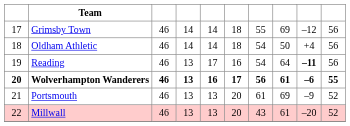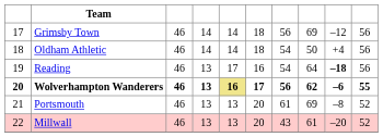 <table class="toccolours" border="1" cellpadding="4" cellspacing="0" style="text-align:center; border-collapse: collapse; margin:0;">
 <tr>
 <th width=30></th>
 <th>Team</th>
 <th width="30"></th>
 <th width="30"></th>
 <th width="30"></th>
 <th width="30"></th>
 <th width="30"></th>
 <th width="30"></th>
 <th width="30"></th>
 <th width="30"></th>
 </tr>
 <tr>
 <td>17</td>
 <td align=left><a href='#'>Grimsby Town</a></td>
 <td>46</td>
 <td>14</td>
 <td>14</td>
 <td>18</td>
-<td>55</td>
+<td>56</td>
 <td>69</td>
 <td>–12</td>
 <td>56</td>
 </tr>
 <tr>
 <td>18</td>
 <td align=left><a href='#'>Oldham Athletic</a></td>
 <td>46</td>
 <td>14</td>
 <td>14</td>
 <td>18</td>
 <td>54</td>
 <td>50</td>
 <td>+4</td>
 <td>56</td>
 </tr>
 <tr>
 <td>19</td>
 <td align=left><a href='#'>Reading</a></td>
 <td>46</td>
 <td>13</td>
 <td>17</td>
 <td>16</td>
 <td>54</td>
 <td>64</td>
-<td><strong>–11</strong></td>
+<td><strong>–18</strong></td>
 <td>56</td>
 </tr>
 <tr>
 <td><strong>20</strong></td>
 <td align=left><strong>Wolverhampton Wanderers</strong></td>
 <td><strong>46</strong></td>
 <td><strong>13</strong></td>
-<td><strong>16</strong></td>
+<td style="background: khaki;"><strong>16</strong></td>
 <td><strong>17</strong></td>
 <td><strong>56</strong></td>
-<td><strong>61</strong></td>
+<td><strong>62</strong></td>
 <td><strong>–6</strong></td>
 <td><strong>55</strong></td>
 </tr>
 <tr>
 <td>21</td>
 <td align=left><a href='#'>Portsmouth</a></td>
 <td>46</td>
 <td>13</td>
 <td>13</td>
 <td>20</td>
 <td>61</td>
 <td>69</td>
-<td>–9</td>
+<td>–8</td>
 <td>52</td>
 </tr>
 <tr style="background:#fcc;">
 <td>22</td>
 <td align=left><a href='#'>Millwall</a></td>
 <td>46</td>
 <td>13</td>
 <td>13</td>
 <td>20</td>
 <td>43</td>
 <td>61</td>
 <td>–20</td>
 <td>52</td>
 </tr>
 <tr>
 </tr>
 </table>
